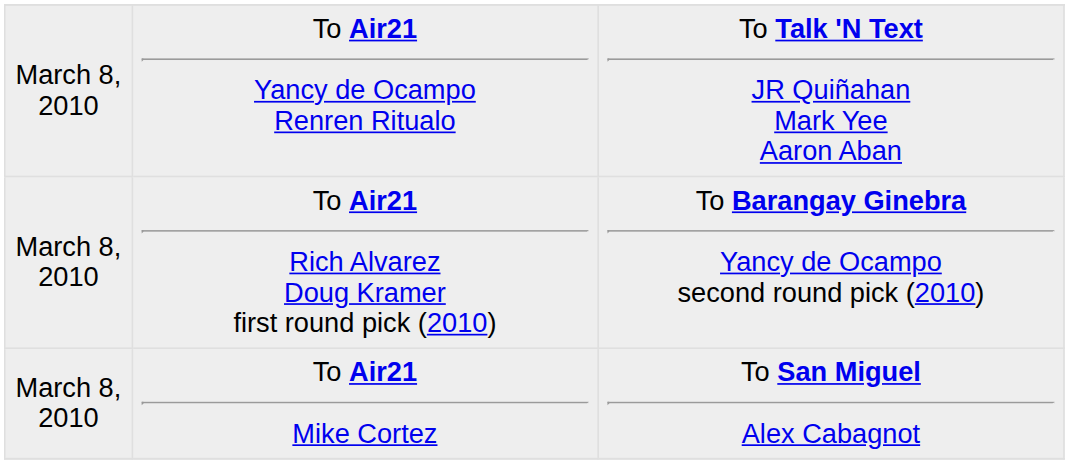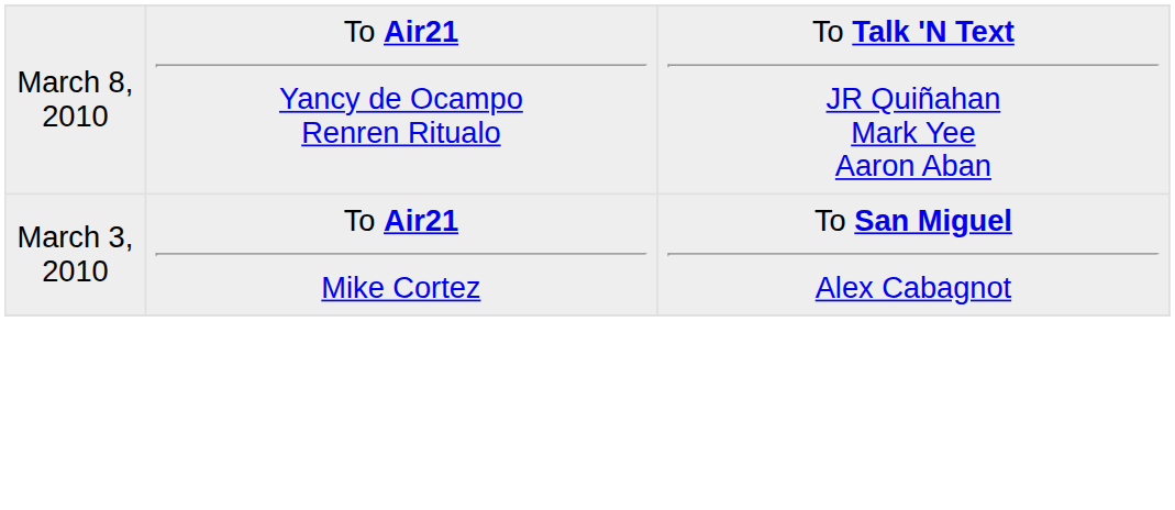 <table border=1 style="border-collapse:collapse; text-align: center; width: 100%" bordercolor="#DFDFDF"  cellpadding="5">
 <tr>
 </tr>
 <tr bgcolor="eeeeee">
 <td style="width:12%">March 8, 2010<br></td>
 <td style="width:44%" valign="top">To <strong><a href='#'>Air21</a></strong><hr><a href='#'>Yancy de Ocampo</a><br><a href='#'>Renren Ritualo</a></td>
 <td style="width:44%" valign="top">To <strong><a href='#'>Talk 'N Text</a></strong><hr><a href='#'>JR Quiñahan</a><br><a href='#'>Mark Yee</a><br><a href='#'>Aaron Aban</a></td>
 </tr>
 <tr bgcolor="eeeeee">
-<td style="width:12%">March 8, 2010<br></td>
-<td style="width:44%" valign="top">To <strong><a href='#'>Air21</a></strong><hr><a href='#'>Rich Alvarez</a><br><a href='#'>Doug Kramer</a><br>first round pick (<a href='#'>2010</a>)</td>
-<td style="width:44%" valign="top">To <strong><a href='#'>Barangay Ginebra</a></strong><hr><a href='#'>Yancy de Ocampo</a><br>second round pick (<a href='#'>2010</a>)</td>
-</tr>
-<tr bgcolor="eeeeee">
-<td style="width:12%">March 8, 2010<br></td>
+<td style="width:12%">March 3, 2010<br></td>
 <td style="width:44%" valign="top">To <strong><a href='#'>Air21</a></strong><hr><a href='#'>Mike Cortez</a></td>
 <td style="width:44%" valign="top">To <strong><a href='#'>San Miguel</a></strong><hr><a href='#'>Alex Cabagnot</a></td>
 </tr>
 <tr>
 </tr>
 </table>
